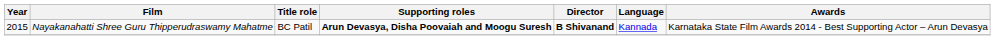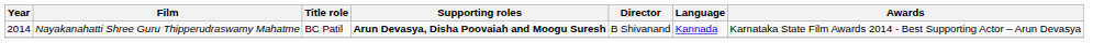 <table class="wikitable">
 <tr style="background:#ccc; text-align:center;">
 <th>Year</th>
 <th>Film</th>
 <th>Title role</th>
 <th>Supporting roles</th>
 <th>Director</th>
 <th>Language</th>
 <th>Awards</th>
 </tr>
 <tr>
-<td>2015</td>
+<td>2014</td>
 <td><em>Nayakanahatti Shree Guru Thipperudraswamy Mahatme</em></td>
 <td>BC Patil</td>
 <td><strong>Arun Devasya, Disha Poovaiah and Moogu Suresh</strong></td>
-<td><strong>B Shivanand</strong></td>
+<td>B Shivanand</td>
 <td><a href='#'>Kannada</a></td>
 <td>Karnataka State Film Awards 2014 - Best Supporting Actor – Arun Devasya</td>
 </tr>
 <tr>
 </tr>
 </table>
